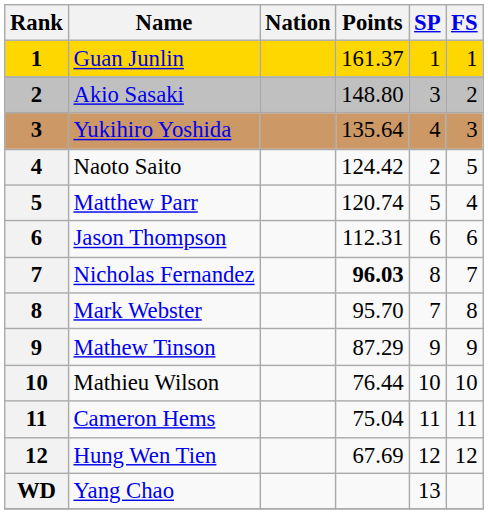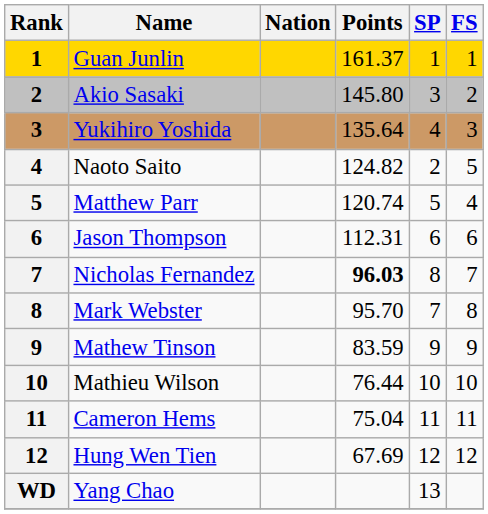 <table class="wikitable" style="text-align:right;">
 <tr>
 <th>Rank</th>
 <th>Name</th>
 <th>Nation</th>
 <th>Points</th>
 <th><a href='#'>SP</a></th>
 <th><a href='#'>FS</a></th>
 </tr>
 <tr bgcolor="gold">
 <td align="center" bgcolor="gold"><strong>1</strong></td>
 <td align=left><a href='#'>Guan Junlin</a></td>
 <td align=left></td>
 <td>161.37</td>
 <td>1</td>
 <td>1</td>
 </tr>
 <tr bgcolor="silver">
 <td align="center" bgcolor="silver"><strong>2</strong></td>
 <td align=left><a href='#'>Akio Sasaki</a></td>
 <td align=left></td>
-<td>148.80</td>
+<td>145.80</td>
 <td>3</td>
 <td>2</td>
 </tr>
 <tr bgcolor="cc9966">
 <td align="center" bgcolor="cc9966"><strong>3</strong></td>
 <td align=left><a href='#'>Yukihiro Yoshida</a></td>
 <td align=left></td>
 <td>135.64</td>
 <td>4</td>
 <td>3</td>
 </tr>
 <tr>
 <th>4</th>
 <td align=left>Naoto Saito</td>
 <td align=left></td>
-<td>124.42</td>
+<td>124.82</td>
 <td>2</td>
 <td>5</td>
 </tr>
 <tr>
 <th>5</th>
 <td align=left><a href='#'>Matthew Parr</a></td>
 <td align=left></td>
 <td>120.74</td>
 <td>5</td>
 <td>4</td>
 </tr>
 <tr>
 <th>6</th>
 <td align=left><a href='#'>Jason Thompson</a></td>
 <td align=left></td>
 <td>112.31</td>
 <td>6</td>
 <td>6</td>
 </tr>
 <tr>
 <th>7</th>
 <td align=left><a href='#'>Nicholas Fernandez</a></td>
 <td align=left></td>
 <td><strong>96.03</strong></td>
 <td>8</td>
 <td>7</td>
 </tr>
 <tr>
 <th>8</th>
 <td align=left><a href='#'>Mark Webster</a></td>
 <td align=left></td>
 <td>95.70</td>
 <td>7</td>
 <td>8</td>
 </tr>
 <tr>
 <th>9</th>
 <td align=left><a href='#'>Mathew Tinson</a></td>
 <td align=left></td>
-<td>87.29</td>
+<td>83.59</td>
 <td>9</td>
 <td>9</td>
 </tr>
 <tr>
 <th>10</th>
 <td align=left>Mathieu Wilson</td>
 <td align=left></td>
 <td>76.44</td>
 <td>10</td>
 <td>10</td>
 </tr>
 <tr>
 <th>11</th>
 <td align=left><a href='#'>Cameron Hems</a></td>
 <td align=left></td>
 <td>75.04</td>
 <td>11</td>
 <td>11</td>
 </tr>
 <tr>
 <th>12</th>
 <td align=left><a href='#'>Hung Wen Tien</a></td>
 <td align=left></td>
 <td>67.69</td>
 <td>12</td>
 <td>12</td>
 </tr>
 <tr>
 <th>WD</th>
 <td align=left><a href='#'>Yang Chao</a></td>
 <td align=left></td>
 <td></td>
 <td>13</td>
 <td></td>
 </tr>
 <tr>
 </tr>
 </table>
